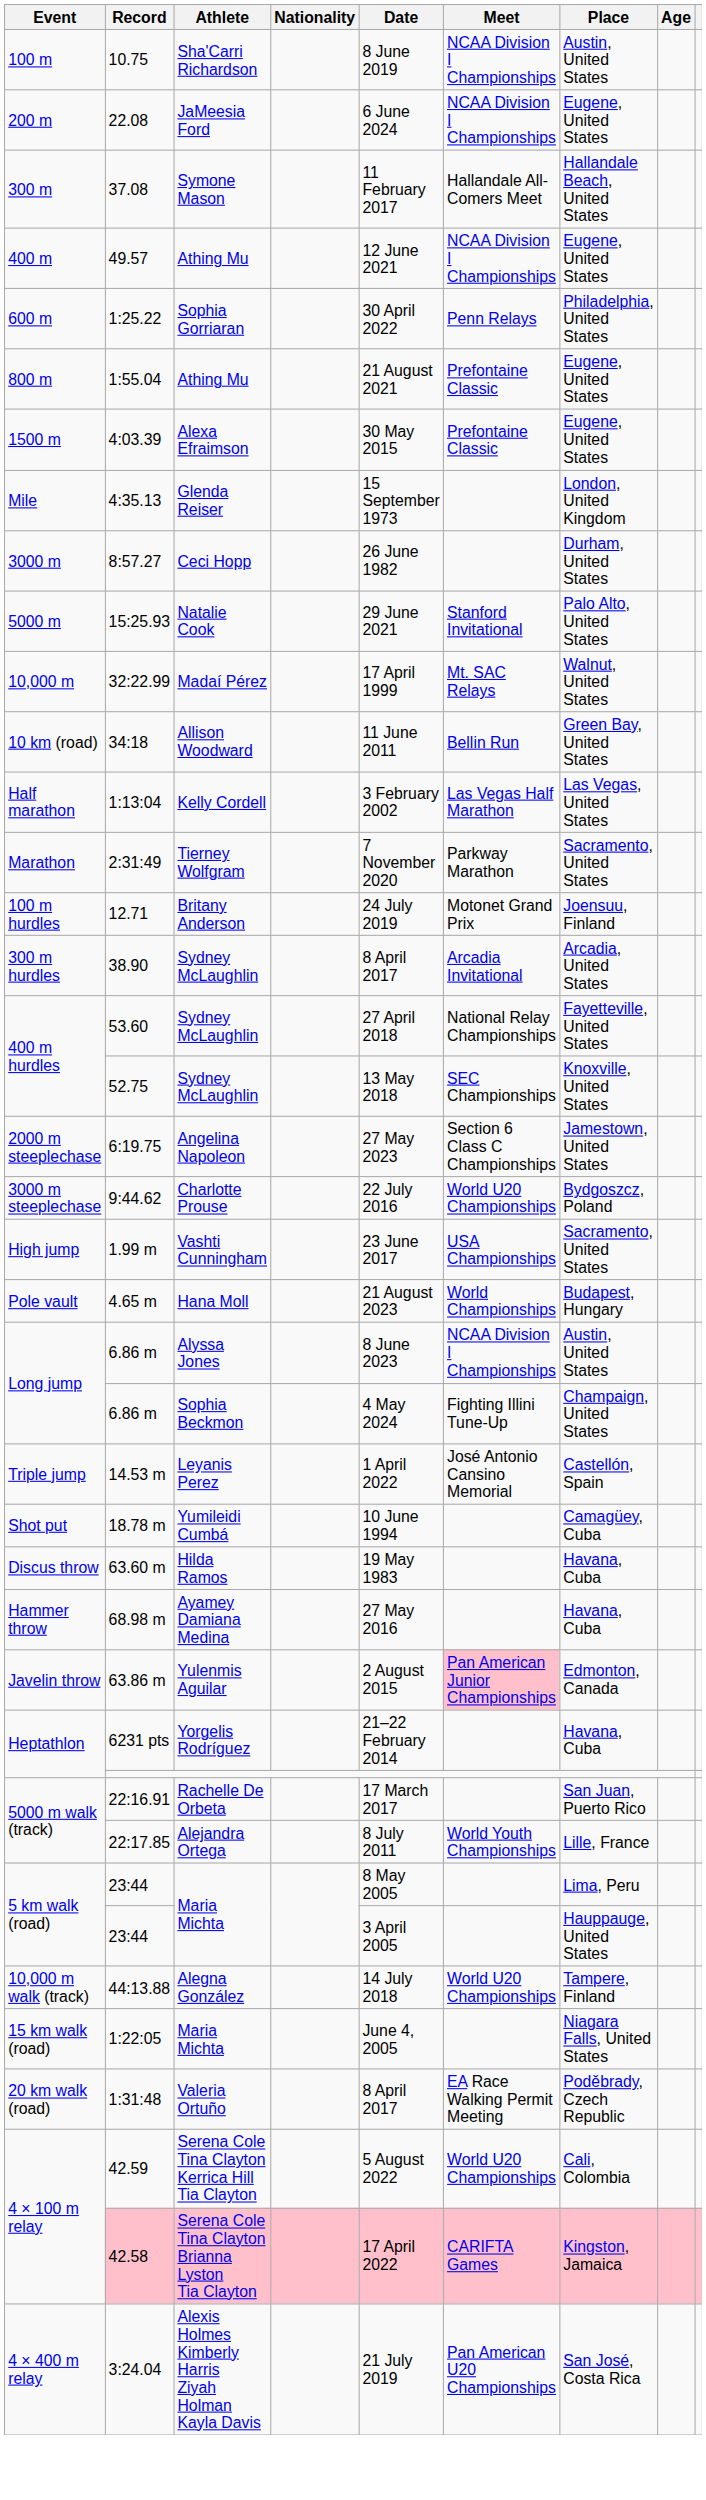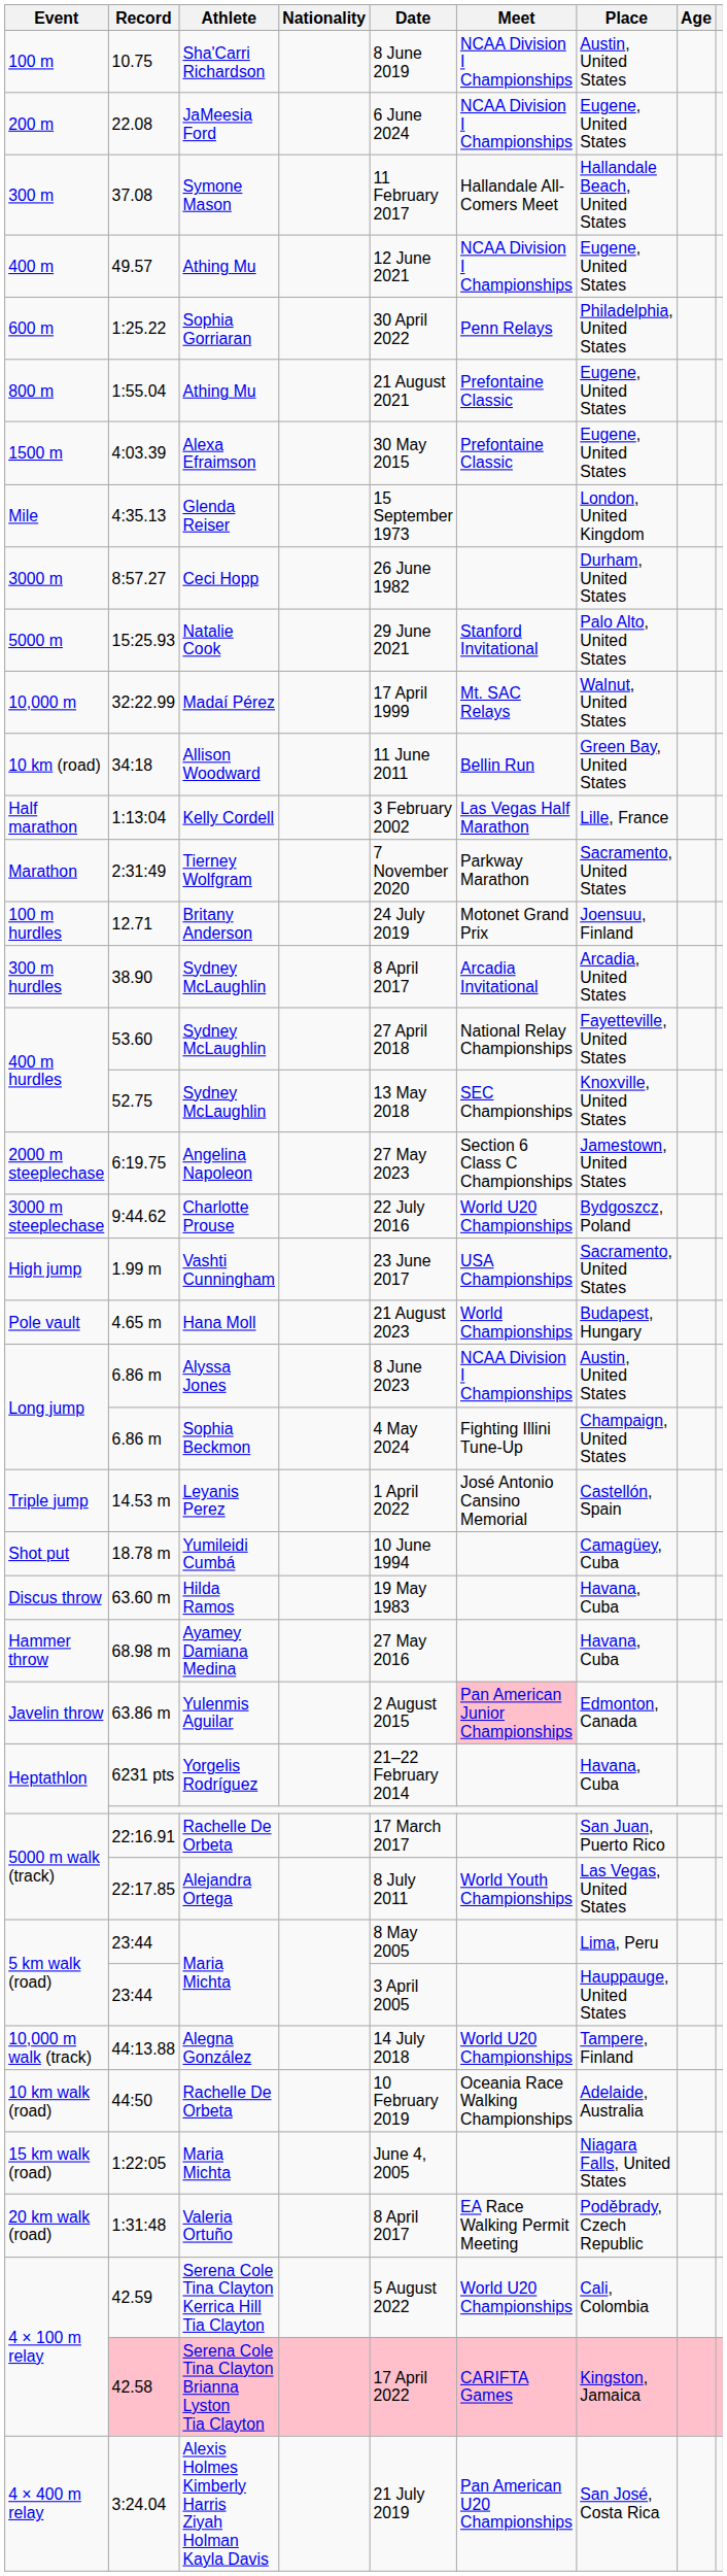 <table class="wikitable" style="font-size: 95%; width: 95%;">
 <tr>
 <th>Event</th>
 <th>Record</th>
 <th>Athlete</th>
 <th>Nationality</th>
 <th>Date</th>
 <th>Meet</th>
 <th>Place</th>
 <th>Age</th>
 <th></th>
 </tr>
 <tr>
 <td><a href='#'>100 m</a></td>
 <td>10.75 </td>
 <td><a href='#'>Sha'Carri Richardson</a></td>
 <td></td>
 <td>8 June 2019</td>
 <td><a href='#'>NCAA Division I Championships</a></td>
 <td><a href='#'>Austin</a>, United States</td>
 <td></td>
 <td></td>
 </tr>
 <tr>
 <td><a href='#'>200 m</a></td>
 <td>22.08 </td>
 <td><a href='#'>JaMeesia Ford</a></td>
 <td></td>
 <td>6 June 2024</td>
 <td><a href='#'>NCAA Division I Championships</a></td>
 <td><a href='#'>Eugene</a>, United States</td>
 <td></td>
 <td></td>
 </tr>
 <tr>
 <td><a href='#'>300 m</a></td>
 <td>37.08</td>
 <td><a href='#'>Symone Mason</a></td>
 <td></td>
 <td>11 February 2017</td>
 <td>Hallandale All-Comers Meet</td>
 <td><a href='#'>Hallandale Beach</a>, United States</td>
 <td></td>
 <td></td>
 </tr>
 <tr>
 <td><a href='#'>400 m</a></td>
 <td>49.57</td>
 <td><a href='#'>Athing Mu</a></td>
 <td></td>
 <td>12 June 2021</td>
 <td><a href='#'>NCAA Division I Championships</a></td>
 <td><a href='#'>Eugene</a>, United States</td>
 <td></td>
 <td></td>
 </tr>
 <tr>
 <td><a href='#'>600 m</a></td>
 <td>1:25.22</td>
 <td><a href='#'>Sophia Gorriaran</a></td>
 <td></td>
 <td>30 April 2022</td>
 <td><a href='#'>Penn Relays</a></td>
 <td><a href='#'>Philadelphia</a>, United States</td>
 <td></td>
 <td></td>
 </tr>
 <tr>
 <td><a href='#'>800 m</a></td>
 <td>1:55.04</td>
 <td><a href='#'>Athing Mu</a></td>
 <td></td>
 <td>21 August 2021</td>
 <td><a href='#'>Prefontaine Classic</a></td>
 <td><a href='#'>Eugene</a>, United States</td>
 <td></td>
 <td></td>
 </tr>
 <tr>
 <td><a href='#'>1500 m</a></td>
 <td>4:03.39</td>
 <td><a href='#'>Alexa Efraimson</a></td>
 <td></td>
 <td>30 May 2015</td>
 <td><a href='#'>Prefontaine Classic</a></td>
 <td><a href='#'>Eugene</a>, United States</td>
 <td></td>
 <td></td>
 </tr>
 <tr>
 <td><a href='#'>Mile</a></td>
 <td>4:35.13</td>
 <td><a href='#'>Glenda Reiser</a></td>
 <td></td>
 <td>15 September 1973</td>
 <td></td>
 <td><a href='#'>London</a>, United Kingdom</td>
 <td></td>
 <td></td>
 </tr>
 <tr>
 <td><a href='#'>3000 m</a></td>
 <td>8:57.27</td>
 <td><a href='#'>Ceci Hopp</a></td>
 <td></td>
 <td>26 June 1982</td>
 <td></td>
 <td><a href='#'>Durham</a>, United States</td>
 <td></td>
 <td></td>
 </tr>
 <tr>
 <td><a href='#'>5000 m</a></td>
 <td>15:25.93</td>
 <td><a href='#'>Natalie Cook</a></td>
 <td></td>
 <td>29 June 2021</td>
 <td><a href='#'>Stanford Invitational</a></td>
 <td><a href='#'>Palo Alto</a>, United States</td>
 <td></td>
 <td></td>
 </tr>
 <tr>
 <td><a href='#'>10,000 m</a></td>
 <td>32:22.99</td>
 <td><a href='#'>Madaí Pérez</a></td>
 <td></td>
 <td>17 April 1999</td>
 <td><a href='#'>Mt. SAC Relays</a></td>
 <td><a href='#'>Walnut</a>, United States</td>
 <td></td>
 <td></td>
 </tr>
 <tr>
 <td><a href='#'>10 km</a> (road)</td>
 <td>34:18</td>
 <td><a href='#'>Allison Woodward</a></td>
 <td></td>
 <td>11 June 2011</td>
 <td><a href='#'>Bellin Run</a></td>
 <td><a href='#'>Green Bay</a>, United States</td>
 <td></td>
 <td></td>
 </tr>
 <tr>
 <td><a href='#'>Half marathon</a></td>
 <td>1:13:04</td>
 <td><a href='#'>Kelly Cordell</a></td>
 <td></td>
 <td>3 February 2002</td>
 <td><a href='#'>Las Vegas Half Marathon</a></td>
-<td><a href='#'>Las Vegas</a>, United States</td>
+<td><a href='#'>Lille</a>, France</td>
 <td></td>
 <td></td>
 </tr>
 <tr>
 <td><a href='#'>Marathon</a></td>
 <td>2:31:49</td>
 <td><a href='#'>Tierney Wolfgram</a></td>
 <td></td>
 <td>7 November 2020</td>
 <td>Parkway Marathon</td>
 <td><a href='#'>Sacramento</a>, United States</td>
 <td></td>
 <td></td>
 </tr>
 <tr>
 <td><a href='#'>100 m hurdles</a></td>
 <td>12.71 </td>
 <td><a href='#'>Britany Anderson</a></td>
 <td></td>
 <td>24 July 2019</td>
 <td>Motonet Grand Prix</td>
 <td><a href='#'>Joensuu</a>, Finland</td>
 <td></td>
 <td></td>
 </tr>
 <tr>
 <td><a href='#'>300 m hurdles</a></td>
 <td>38.90</td>
 <td><a href='#'>Sydney McLaughlin</a></td>
 <td></td>
 <td>8 April 2017</td>
 <td><a href='#'>Arcadia Invitational</a></td>
 <td><a href='#'>Arcadia</a>, United States</td>
 <td></td>
 <td></td>
 </tr>
 <tr>
 <td rowspan=2><a href='#'>400 m hurdles</a></td>
 <td>53.60</td>
 <td><a href='#'>Sydney McLaughlin</a></td>
 <td></td>
 <td>27 April 2018</td>
 <td>National Relay Championships</td>
 <td><a href='#'>Fayetteville</a>, United States</td>
 <td></td>
 <td></td>
 </tr>
 <tr>
 <td>52.75</td>
 <td><a href='#'>Sydney McLaughlin</a></td>
 <td></td>
 <td>13 May 2018</td>
 <td><a href='#'>SEC</a> Championships</td>
 <td><a href='#'>Knoxville</a>, United States</td>
 <td></td>
 <td></td>
 </tr>
 <tr>
 <td><a href='#'>2000 m steeplechase</a></td>
 <td>6:19.75</td>
 <td><a href='#'>Angelina Napoleon</a></td>
 <td></td>
 <td>27 May 2023</td>
 <td>Section 6 Class C Championships</td>
 <td><a href='#'>Jamestown</a>, United States</td>
 <td></td>
 <td></td>
 </tr>
 <tr>
 <td><a href='#'>3000 m steeplechase</a></td>
 <td>9:44.62</td>
 <td><a href='#'>Charlotte Prouse</a></td>
 <td></td>
 <td>22 July 2016</td>
 <td><a href='#'>World U20 Championships</a></td>
 <td><a href='#'>Bydgoszcz</a>, Poland</td>
 <td></td>
 <td></td>
 </tr>
 <tr>
 <td><a href='#'>High jump</a></td>
 <td>1.99 m</td>
 <td><a href='#'>Vashti Cunningham</a></td>
 <td></td>
 <td>23 June 2017</td>
 <td><a href='#'>USA Championships</a></td>
 <td><a href='#'>Sacramento</a>, United States</td>
 <td></td>
 <td></td>
 </tr>
 <tr>
 <td><a href='#'>Pole vault</a></td>
 <td>4.65 m</td>
 <td><a href='#'>Hana Moll</a></td>
 <td></td>
 <td>21 August 2023</td>
 <td><a href='#'>World Championships</a></td>
 <td><a href='#'>Budapest</a>, Hungary</td>
 <td></td>
 <td></td>
 </tr>
 <tr>
 <td rowspan=2><a href='#'>Long jump</a></td>
 <td>6.86 m </td>
 <td><a href='#'>Alyssa Jones</a></td>
 <td></td>
 <td>8 June 2023</td>
 <td><a href='#'>NCAA Division I Championships</a></td>
 <td><a href='#'>Austin</a>, United States</td>
 <td></td>
 <td></td>
 </tr>
 <tr>
 <td>6.86 m </td>
 <td><a href='#'>Sophia Beckmon</a></td>
 <td></td>
 <td>4 May 2024</td>
 <td>Fighting Illini Tune-Up</td>
 <td><a href='#'>Champaign</a>, United States</td>
 <td></td>
 <td></td>
 </tr>
 <tr>
 <td><a href='#'>Triple jump</a></td>
 <td>14.53 m </td>
 <td><a href='#'>Leyanis Perez</a></td>
 <td></td>
 <td>1 April 2022</td>
 <td>José Antonio Cansino Memorial</td>
 <td><a href='#'>Castellón</a>, Spain</td>
 <td></td>
 <td></td>
 </tr>
 <tr>
 <td><a href='#'>Shot put</a></td>
 <td>18.78 m</td>
 <td><a href='#'>Yumileidi Cumbá</a></td>
 <td></td>
 <td>10 June 1994</td>
 <td></td>
 <td><a href='#'>Camagüey</a>, Cuba</td>
 <td></td>
 <td></td>
 </tr>
 <tr>
 <td><a href='#'>Discus throw</a></td>
 <td>63.60 m</td>
 <td><a href='#'>Hilda Ramos</a></td>
 <td></td>
 <td>19 May 1983</td>
 <td></td>
 <td><a href='#'>Havana</a>, Cuba</td>
 <td></td>
 <td></td>
 </tr>
 <tr>
 <td><a href='#'>Hammer throw</a></td>
 <td>68.98 m</td>
 <td><a href='#'>Ayamey Damiana Medina</a></td>
 <td></td>
 <td>27 May 2016</td>
 <td></td>
 <td><a href='#'>Havana</a>, Cuba</td>
 <td></td>
 <td></td>
 </tr>
 <tr>
 <td><a href='#'>Javelin throw</a></td>
 <td>63.86 m</td>
 <td><a href='#'>Yulenmis Aguilar</a></td>
 <td></td>
 <td>2 August 2015</td>
 <td style="background: pink;"><a href='#'>Pan American Junior Championships</a></td>
 <td><a href='#'>Edmonton</a>, Canada</td>
 <td></td>
 <td></td>
 </tr>
 <tr>
 <td rowspan=2><a href='#'>Heptathlon</a></td>
 <td>6231 pts</td>
 <td><a href='#'>Yorgelis Rodríguez</a></td>
 <td></td>
 <td>21–22 February 2014</td>
 <td></td>
 <td><a href='#'>Havana</a>, Cuba</td>
 <td></td>
 <td></td>
 </tr>
 <tr>
 <td colspan=7></td>
 <td></td>
 </tr>
 <tr>
 <td rowspan=2><a href='#'>5000 m walk</a> (track)</td>
 <td>22:16.91 </td>
 <td><a href='#'>Rachelle De Orbeta</a></td>
 <td></td>
 <td>17 March 2017</td>
 <td></td>
 <td><a href='#'>San Juan</a>, Puerto Rico</td>
 <td></td>
 <td></td>
 </tr>
 <tr>
 <td>22:17.85 </td>
 <td><a href='#'>Alejandra Ortega</a></td>
 <td></td>
 <td>8 July 2011</td>
 <td><a href='#'>World Youth Championships</a></td>
-<td><a href='#'>Lille</a>, France</td>
+<td><a href='#'>Las Vegas</a>, United States</td>
 <td></td>
 <td></td>
 </tr>
 <tr>
 <td rowspan=2><a href='#'>5 km walk</a> (road)</td>
 <td>23:44</td>
 <td rowspan=2><a href='#'>Maria Michta</a></td>
 <td rowspan=2></td>
 <td>8 May 2005</td>
 <td></td>
 <td><a href='#'>Lima</a>, Peru</td>
 <td></td>
 <td></td>
 </tr>
 <tr>
 <td>23:44</td>
 <td>3 April 2005</td>
 <td></td>
 <td><a href='#'>Hauppauge</a>, United States</td>
 <td></td>
 <td></td>
 </tr>
 <tr>
 <td><a href='#'>10,000 m walk</a> (track)</td>
 <td>44:13.88</td>
 <td><a href='#'>Alegna González</a></td>
 <td></td>
 <td>14 July 2018</td>
 <td><a href='#'>World U20 Championships</a></td>
 <td><a href='#'>Tampere</a>, Finland</td>
+<td></td>
+<td></td>
+</tr>
+<tr>
+<td><a href='#'>10 km walk</a> (road)</td>
+<td>44:50</td>
+<td><a href='#'>Rachelle De Orbeta</a></td>
+<td></td>
+<td>10 February 2019</td>
+<td>Oceania Race Walking Championships</td>
+<td><a href='#'>Adelaide</a>, Australia</td>
 <td></td>
 <td></td>
 </tr>
 <tr>
 <td><a href='#'>15 km walk</a> (road)</td>
 <td>1:22:05</td>
 <td><a href='#'>Maria Michta</a></td>
 <td></td>
 <td>June 4, 2005</td>
 <td></td>
 <td><a href='#'>Niagara Falls</a>, United States</td>
 <td></td>
 <td></td>
 </tr>
 <tr>
 <td><a href='#'>20 km walk</a> (road)</td>
 <td>1:31:48</td>
 <td><a href='#'>Valeria Ortuño</a></td>
 <td></td>
 <td>8 April 2017</td>
 <td><a href='#'>EA</a> Race Walking Permit Meeting</td>
 <td><a href='#'>Poděbrady</a>, Czech Republic</td>
 <td></td>
 <td></td>
 </tr>
 <tr>
 <td rowspan=2><a href='#'>4 × 100 m relay</a></td>
 <td>42.59 </td>
 <td><a href='#'>Serena Cole</a><br><a href='#'>Tina Clayton</a><br><a href='#'>Kerrica Hill</a><br><a href='#'>Tia Clayton</a></td>
 <td></td>
 <td>5 August 2022</td>
 <td><a href='#'>World U20 Championships</a></td>
 <td><a href='#'>Cali</a>, Colombia</td>
 <td><br><br><br></td>
 <td></td>
 </tr>
 <tr style="background:pink">
 <td>42.58 </td>
 <td><a href='#'>Serena Cole</a><br><a href='#'>Tina Clayton</a><br><a href='#'>Brianna Lyston</a><br><a href='#'>Tia Clayton</a></td>
 <td></td>
 <td>17 April 2022</td>
 <td><a href='#'>CARIFTA Games</a></td>
 <td><a href='#'>Kingston</a>, Jamaica</td>
 <td><br><br><br></td>
 <td></td>
 </tr>
 <tr>
 <td><a href='#'>4 × 400 m relay</a></td>
 <td>3:24.04</td>
 <td><a href='#'>Alexis Holmes</a><br><a href='#'>Kimberly Harris</a><br><a href='#'>Ziyah Holman</a><br><a href='#'>Kayla Davis</a></td>
 <td></td>
 <td>21 July 2019</td>
 <td><a href='#'>Pan American U20 Championships</a></td>
 <td><a href='#'>San José</a>, Costa Rica</td>
 <td><br><br><br></td>
 <td></td>
 </tr>
 </table>
